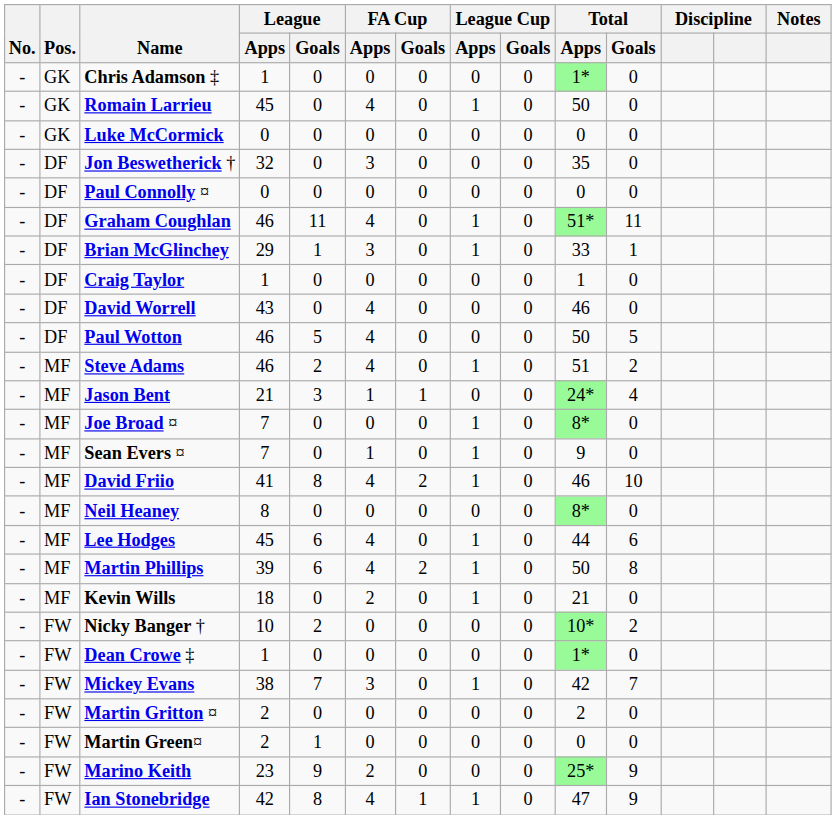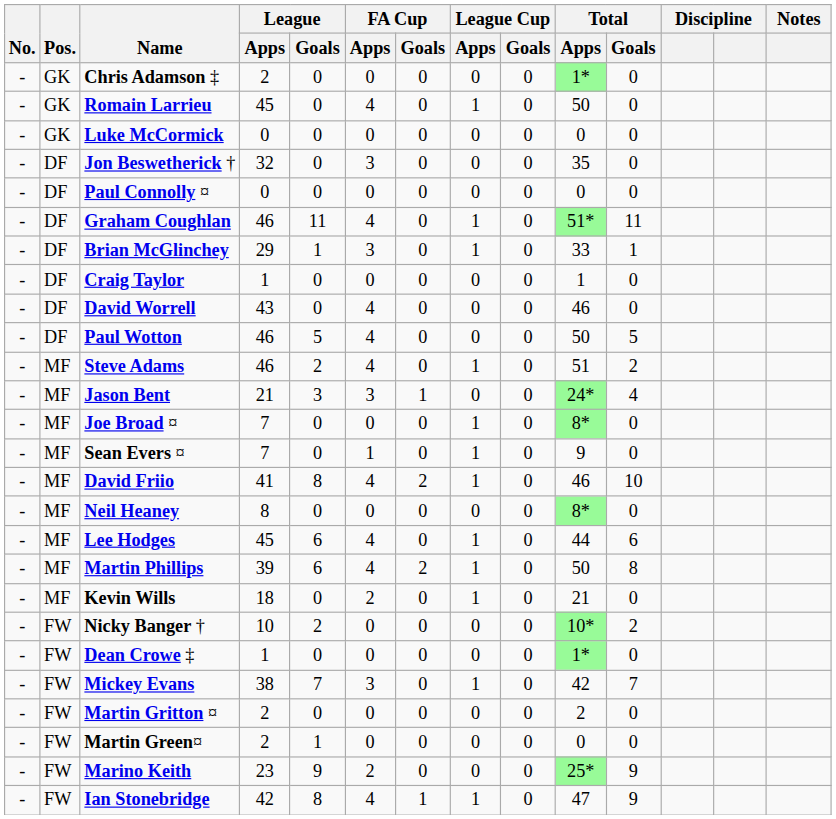 <table class="wikitable" style="text-align:center">
 <tr>
 <th rowspan="2" valign="bottom">No.</th>
 <th rowspan="2" valign="bottom">Pos.</th>
 <th rowspan="2" valign="bottom">Name</th>
 <th colspan="2" width="85">League</th>
 <th colspan="2" width="85">FA Cup</th>
 <th colspan="2" width="85">League Cup</th>
 <th colspan="2" width="85">Total</th>
 <th colspan="2" width="85">Discipline</th>
 <th colspan="1" width="50">Notes</th>
 </tr>
 <tr>
 <th>Apps</th>
 <th>Goals</th>
 <th>Apps</th>
 <th>Goals</th>
 <th>Apps</th>
 <th>Goals</th>
 <th>Apps</th>
 <th>Goals</th>
 <th></th>
 <th></th>
 <th></th>
 </tr>
 <tr>
 <td align="center">-</td>
 <td align="left">GK</td>
 <td align="left"> <strong>Chris Adamson</strong> ‡</td>
-<td>1</td>
+<td>2</td>
 <td>0</td>
 <td>0</td>
 <td>0</td>
 <td>0</td>
 <td>0</td>
 <td style="background:#98FB98">1*</td>
 <td>0</td>
 <td></td>
 <td></td>
 <td></td>
 </tr>
 <tr>
 <td align="center">-</td>
 <td align="left">GK</td>
 <td align="left"> <strong><a href='#'>Romain Larrieu</a></strong></td>
 <td>45</td>
 <td>0</td>
 <td>4</td>
 <td>0</td>
 <td>1</td>
 <td>0</td>
 <td>50</td>
 <td>0</td>
 <td></td>
 <td></td>
 <td></td>
 </tr>
 <tr>
 <td align="center">-</td>
 <td align="left">GK</td>
 <td align="left"> <strong><a href='#'>Luke McCormick</a></strong></td>
 <td>0</td>
 <td>0</td>
 <td>0</td>
 <td>0</td>
 <td>0</td>
 <td>0</td>
 <td>0</td>
 <td>0</td>
 <td></td>
 <td></td>
 <td></td>
 </tr>
 <tr>
 <td align="center">-</td>
 <td align="left">DF</td>
 <td align="left"> <strong><a href='#'>Jon Beswetherick</a></strong> †</td>
 <td>32</td>
 <td>0</td>
 <td>3</td>
 <td>0</td>
 <td>0</td>
 <td>0</td>
 <td>35</td>
 <td>0</td>
 <td></td>
 <td></td>
 <td></td>
 </tr>
 <tr>
 <td align="center">-</td>
 <td align="left">DF</td>
 <td align="left"> <strong><a href='#'>Paul Connolly</a></strong> ¤</td>
 <td>0</td>
 <td>0</td>
 <td>0</td>
 <td>0</td>
 <td>0</td>
 <td>0</td>
 <td>0</td>
 <td>0</td>
 <td></td>
 <td></td>
 <td></td>
 </tr>
 <tr>
 <td align="center">-</td>
 <td align="left">DF</td>
 <td align="left"> <strong><a href='#'>Graham Coughlan</a></strong></td>
 <td>46</td>
 <td>11</td>
 <td>4</td>
 <td>0</td>
 <td>1</td>
 <td>0</td>
 <td style="background:#98FB98">51*</td>
 <td>11</td>
 <td></td>
 <td></td>
 <td></td>
 </tr>
 <tr>
 <td align="center">-</td>
 <td align="left">DF</td>
 <td align="left"> <strong><a href='#'>Brian McGlinchey</a></strong></td>
 <td>29</td>
 <td>1</td>
 <td>3</td>
 <td>0</td>
 <td>1</td>
 <td>0</td>
 <td>33</td>
 <td>1</td>
 <td></td>
 <td></td>
 <td></td>
 </tr>
 <tr>
 <td align="center">-</td>
 <td align="left">DF</td>
 <td align="left"> <strong><a href='#'>Craig Taylor</a></strong></td>
 <td>1</td>
 <td>0</td>
 <td>0</td>
 <td>0</td>
 <td>0</td>
 <td>0</td>
 <td>1</td>
 <td>0</td>
 <td></td>
 <td></td>
 <td></td>
 </tr>
 <tr>
 <td align="center">-</td>
 <td align="left">DF</td>
 <td align="left"> <strong><a href='#'>David Worrell</a></strong></td>
 <td>43</td>
 <td>0</td>
 <td>4</td>
 <td>0</td>
 <td>0</td>
 <td>0</td>
 <td>46</td>
 <td>0</td>
 <td></td>
 <td></td>
 <td></td>
 </tr>
 <tr>
 <td align="center">-</td>
 <td align="left">DF</td>
 <td align="left"> <strong><a href='#'>Paul Wotton</a></strong></td>
 <td>46</td>
 <td>5</td>
 <td>4</td>
 <td>0</td>
 <td>0</td>
 <td>0</td>
 <td>50</td>
 <td>5</td>
 <td></td>
 <td></td>
 <td></td>
 </tr>
 <tr>
 <td align="center">-</td>
 <td align="left">MF</td>
 <td align="left"> <strong><a href='#'>Steve Adams</a></strong></td>
 <td>46</td>
 <td>2</td>
 <td>4</td>
 <td>0</td>
 <td>1</td>
 <td>0</td>
 <td>51</td>
 <td>2</td>
 <td></td>
 <td></td>
 <td></td>
 </tr>
 <tr>
 <td align="center">-</td>
 <td align="left">MF</td>
 <td align="left"> <strong><a href='#'>Jason Bent</a></strong></td>
 <td>21</td>
 <td>3</td>
-<td>1</td>
+<td>3</td>
 <td>1</td>
 <td>0</td>
 <td>0</td>
 <td style="background:#98FB98">24*</td>
 <td>4</td>
 <td></td>
 <td></td>
 <td></td>
 </tr>
 <tr>
 <td align="center">-</td>
 <td align="left">MF</td>
 <td align="left"> <strong><a href='#'>Joe Broad</a></strong> ¤</td>
 <td>7</td>
 <td>0</td>
 <td>0</td>
 <td>0</td>
 <td>1</td>
 <td>0</td>
 <td style="background:#98FB98">8*</td>
 <td>0</td>
 <td></td>
 <td></td>
 <td></td>
 </tr>
 <tr>
 <td align="center">-</td>
 <td align="left">MF</td>
 <td align="left"> <strong>Sean Evers</strong> ¤</td>
 <td>7</td>
 <td>0</td>
 <td>1</td>
 <td>0</td>
 <td>1</td>
 <td>0</td>
 <td>9</td>
 <td>0</td>
 <td></td>
 <td></td>
 <td></td>
 </tr>
 <tr>
 <td align="center">-</td>
 <td align="left">MF</td>
 <td align="left"> <strong><a href='#'>David Friio</a></strong></td>
 <td>41</td>
 <td>8</td>
 <td>4</td>
 <td>2</td>
 <td>1</td>
 <td>0</td>
 <td>46</td>
 <td>10</td>
 <td></td>
 <td></td>
 <td></td>
 </tr>
 <tr>
 <td align="center">-</td>
 <td align="left">MF</td>
 <td align="left"> <strong><a href='#'>Neil Heaney</a></strong></td>
 <td>8</td>
 <td>0</td>
 <td>0</td>
 <td>0</td>
 <td>0</td>
 <td>0</td>
 <td style="background:#98FB98">8*</td>
 <td>0</td>
 <td></td>
 <td></td>
 <td></td>
 </tr>
 <tr>
 <td align="center">-</td>
 <td align="left">MF</td>
 <td align="left"> <strong><a href='#'>Lee Hodges</a></strong></td>
 <td>45</td>
 <td>6</td>
 <td>4</td>
 <td>0</td>
 <td>1</td>
 <td>0</td>
 <td>44</td>
 <td>6</td>
 <td></td>
 <td></td>
 <td></td>
 </tr>
 <tr>
 <td align="center">-</td>
 <td align="left">MF</td>
 <td align="left"> <strong><a href='#'>Martin Phillips</a></strong></td>
 <td>39</td>
 <td>6</td>
 <td>4</td>
 <td>2</td>
 <td>1</td>
 <td>0</td>
 <td>50</td>
 <td>8</td>
 <td></td>
 <td></td>
 <td></td>
 </tr>
 <tr>
 <td align="center">-</td>
 <td align="left">MF</td>
 <td align="left"> <strong>Kevin Wills</strong></td>
 <td>18</td>
 <td>0</td>
 <td>2</td>
 <td>0</td>
 <td>1</td>
 <td>0</td>
 <td>21</td>
 <td>0</td>
 <td></td>
 <td></td>
 <td></td>
 </tr>
 <tr>
 <td align="center">-</td>
 <td align="left">FW</td>
 <td align="left"> <strong>Nicky Banger</strong> †</td>
 <td>10</td>
 <td>2</td>
 <td>0</td>
 <td>0</td>
 <td>0</td>
 <td>0</td>
 <td style="background:#98FB98">10*</td>
 <td>2</td>
 <td></td>
 <td></td>
 <td></td>
 </tr>
 <tr>
 <td align="center">-</td>
 <td align="left">FW</td>
 <td align="left"> <strong><a href='#'>Dean Crowe</a></strong> ‡</td>
 <td>1</td>
 <td>0</td>
 <td>0</td>
 <td>0</td>
 <td>0</td>
 <td>0</td>
 <td style="background:#98FB98">1*</td>
 <td>0</td>
 <td></td>
 <td></td>
 <td></td>
 </tr>
 <tr>
 <td align="center">-</td>
 <td align="left">FW</td>
 <td align="left"> <strong><a href='#'>Mickey Evans</a></strong></td>
 <td>38</td>
 <td>7</td>
 <td>3</td>
 <td>0</td>
 <td>1</td>
 <td>0</td>
 <td>42</td>
 <td>7</td>
 <td></td>
 <td></td>
 <td></td>
 </tr>
 <tr>
 <td align="center">-</td>
 <td align="left">FW</td>
 <td align="left"> <strong><a href='#'>Martin Gritton</a></strong> ¤</td>
 <td>2</td>
 <td>0</td>
 <td>0</td>
 <td>0</td>
 <td>0</td>
 <td>0</td>
 <td>2</td>
 <td>0</td>
 <td></td>
 <td></td>
 <td></td>
 </tr>
 <tr>
 <td align="center">-</td>
 <td align="left">FW</td>
 <td align="left"> <strong>Martin Green</strong>¤</td>
 <td>2</td>
 <td>1</td>
 <td>0</td>
 <td>0</td>
 <td>0</td>
 <td>0</td>
 <td>0</td>
 <td>0</td>
 <td></td>
 <td></td>
 <td></td>
 </tr>
 <tr>
 <td align="center">-</td>
 <td align="left">FW</td>
 <td align="left"> <strong><a href='#'>Marino Keith</a></strong></td>
 <td>23</td>
 <td>9</td>
 <td>2</td>
 <td>0</td>
 <td>0</td>
 <td>0</td>
 <td style="background:#98FB98">25*</td>
 <td>9</td>
 <td></td>
 <td></td>
 <td></td>
 </tr>
 <tr>
 <td align="center">-</td>
 <td align="left">FW</td>
 <td align="left"> <strong><a href='#'>Ian Stonebridge</a></strong></td>
 <td>42</td>
 <td>8</td>
 <td>4</td>
 <td>1</td>
 <td>1</td>
 <td>0</td>
 <td>47</td>
 <td>9</td>
 <td></td>
 <td></td>
 <td></td>
 </tr>
 </table>
